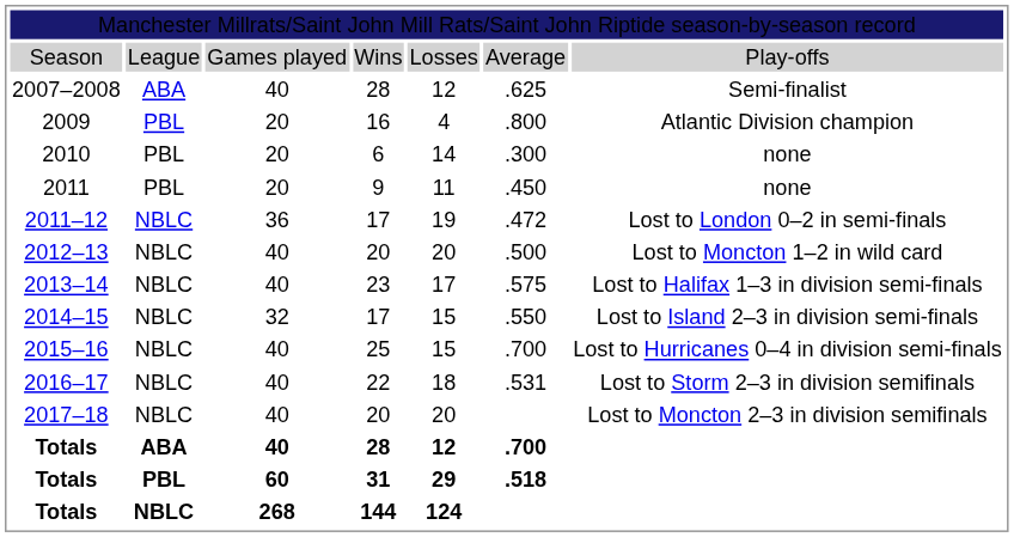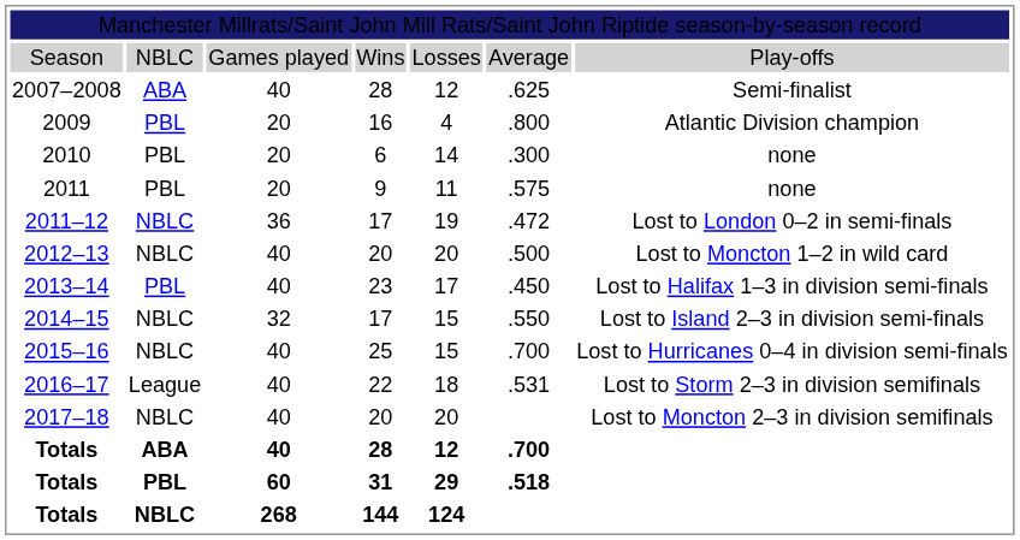 <table style="border:1px solid #999999; font-size:12px; text-align:center" cellspacing=2>
 <tr align="center" bgcolor=#191970>
 <td colspan=15><span>Manchester Millrats/Saint John Mill Rats/Saint John Riptide season-by-season record</span></td>
 </tr>
 <tr align="center"  bgcolor="#d3d3d3" cellspacing=2>
 <td>Season</td>
-<td>League</td>
+<td>NBLC</td>
 <td>Games played</td>
 <td>Wins</td>
 <td>Losses</td>
 <td>Average</td>
 <td>Play-offs</td>
 </tr>
 <tr align="center" cellspacing=2>
 <td>2007–2008</td>
 <td><a href='#'>ABA</a></td>
 <td>40</td>
 <td>28</td>
 <td>12</td>
 <td>.625</td>
 <td>Semi-finalist</td>
 </tr>
 <tr align="center" cellspacing=2>
 <td>2009</td>
 <td><a href='#'>PBL</a></td>
 <td>20</td>
 <td>16</td>
 <td>4</td>
 <td>.800</td>
 <td>Atlantic Division champion</td>
 </tr>
 <tr align="center" cellspacing=2>
 <td>2010</td>
 <td>PBL</td>
 <td>20</td>
 <td>6</td>
 <td>14</td>
 <td>.300</td>
 <td>none</td>
 </tr>
 <tr align="center" cellspacing=2>
 <td>2011</td>
 <td>PBL</td>
 <td>20</td>
 <td>9</td>
 <td>11</td>
-<td>.450</td>
+<td>.575</td>
 <td>none</td>
 </tr>
 <tr align="center" cellspacing=2>
 <td><a href='#'>2011–12</a></td>
 <td><a href='#'>NBLC</a></td>
 <td>36</td>
 <td>17</td>
 <td>19</td>
 <td>.472</td>
 <td>Lost to <a href='#'>London</a> 0–2 in semi-finals</td>
 </tr>
 <tr align="center" cellspacing=2>
 <td><a href='#'>2012–13</a></td>
 <td>NBLC</td>
 <td>40</td>
 <td>20</td>
 <td>20</td>
 <td>.500</td>
 <td>Lost to <a href='#'>Moncton</a> 1–2 in wild card</td>
 </tr>
 <tr align="center" cellspacing=2>
 <td><a href='#'>2013–14</a></td>
-<td>NBLC</td>
+<td><a href='#'>PBL</a></td>
 <td>40</td>
 <td>23</td>
 <td>17</td>
-<td>.575</td>
+<td>.450</td>
 <td>Lost to <a href='#'>Halifax</a> 1–3 in division semi-finals</td>
 </tr>
 <tr align="center" cellspacing=2>
 <td><a href='#'>2014–15</a></td>
 <td>NBLC</td>
 <td>32</td>
 <td>17</td>
 <td>15</td>
 <td>.550</td>
 <td>Lost to <a href='#'>Island</a> 2–3 in division semi-finals</td>
 </tr>
 <tr align="center" cellspacing=2>
 <td><a href='#'>2015–16</a></td>
 <td>NBLC</td>
 <td>40</td>
 <td>25</td>
 <td>15</td>
 <td>.700</td>
 <td>Lost to <a href='#'>Hurricanes</a> 0–4 in division semi-finals</td>
 </tr>
 <tr align="center" cellspacing=2>
 <td><a href='#'>2016–17</a></td>
-<td>NBLC</td>
+<td>League</td>
 <td>40</td>
 <td>22</td>
 <td>18</td>
 <td>.531</td>
 <td>Lost to <a href='#'>Storm</a> 2–3 in division semifinals</td>
 </tr>
 <tr align="center" cellspacing=2>
 <td><a href='#'>2017–18</a></td>
 <td>NBLC</td>
 <td>40</td>
 <td>20</td>
 <td>20</td>
 <td></td>
 <td>Lost to <a href='#'>Moncton</a> 2–3 in division semifinals</td>
 </tr>
 <tr align="center" cellspacing=2>
 <td><strong>Totals</strong></td>
 <td><strong>ABA</strong></td>
 <td><strong>40</strong></td>
 <td><strong>28</strong></td>
 <td><strong>12</strong></td>
 <td><strong>.700</strong></td>
 <td></td>
 </tr>
 <tr align="center" cellspacing=2>
 <td><strong>Totals</strong></td>
 <td><strong>PBL</strong></td>
 <td><strong>60</strong></td>
 <td><strong>31</strong></td>
 <td><strong>29</strong></td>
 <td><strong>.518</strong></td>
 <td></td>
 </tr>
 <tr align="center" cellspacing=2>
 <td><strong>Totals</strong></td>
 <td><strong>NBLC</strong></td>
 <td><strong>268</strong></td>
 <td><strong>144</strong></td>
 <td><strong>124</strong></td>
 <td><strong></strong></td>
 <td></td>
 </tr>
 </table>
